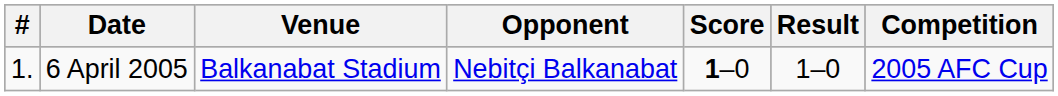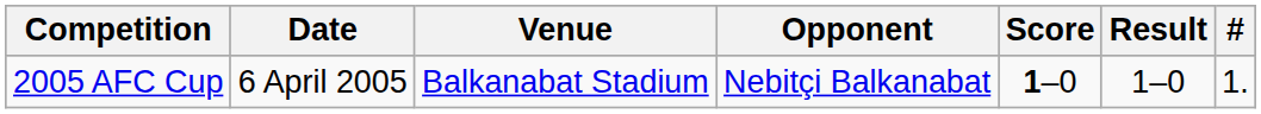 <table class="wikitable">
 <tr>
-<th>#</th>
+<th>Competition</th>
 <th>Date</th>
 <th>Venue</th>
 <th>Opponent</th>
 <th>Score</th>
 <th>Result</th>
-<th>Competition</th>
+<th>#</th>
 </tr>
 <tr>
-<td>1.</td>
+<td><a href='#'>2005 AFC Cup</a></td>
 <td>6 April 2005</td>
 <td><a href='#'>Balkanabat Stadium</a></td>
 <td> <a href='#'>Nebitçi Balkanabat</a></td>
 <td align=center><strong>1</strong>–0</td>
 <td align=center>1–0</td>
-<td><a href='#'>2005 AFC Cup</a></td>
+<td>1.</td>
 </tr>
 </table>
